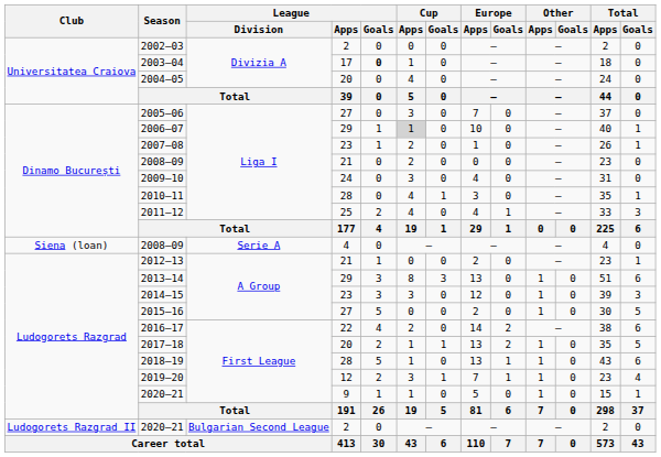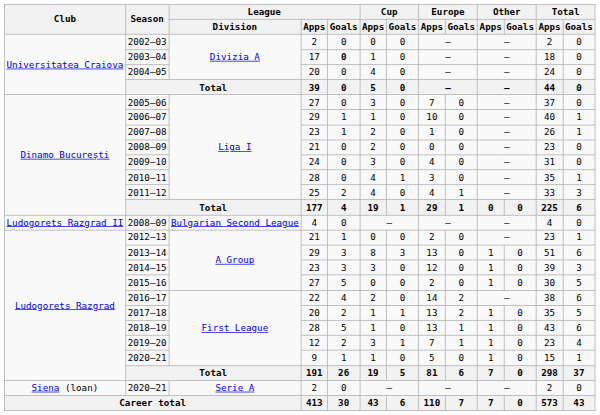 <table class="wikitable" style="text-align:center">
 <tr>
 <th rowspan="2">Club</th>
 <th rowspan="2">Season</th>
 <th colspan="3">League</th>
 <th colspan="2">Cup</th>
 <th colspan="2">Europe</th>
 <th colspan="2">Other</th>
 <th colspan="2">Total</th>
 </tr>
 <tr>
 <th>Division</th>
 <th>Apps</th>
 <th>Goals</th>
 <th>Apps</th>
 <th>Goals</th>
 <th>Apps</th>
 <th>Goals</th>
 <th>Apps</th>
 <th>Goals</th>
 <th>Apps</th>
 <th>Goals</th>
 </tr>
 <tr>
 <td rowspan="4"><a href='#'>Universitatea Craiova</a></td>
 <td>2002–03</td>
 <td rowspan="3"><a href='#'>Divizia A</a></td>
 <td>2</td>
 <td>0</td>
 <td>0</td>
 <td>0</td>
 <td colspan="2">–</td>
 <td colspan="2">–</td>
 <td>2</td>
 <td>0</td>
 </tr>
 <tr>
 <td>2003–04</td>
 <td>17</td>
 <td><strong>0</strong></td>
 <td>1</td>
 <td>0</td>
 <td colspan="2">–</td>
 <td colspan="2">–</td>
 <td>18</td>
 <td>0</td>
 </tr>
 <tr>
 <td>2004–05</td>
 <td>20</td>
 <td>0</td>
 <td>4</td>
 <td>0</td>
 <td colspan="2">–</td>
 <td colspan="2">–</td>
 <td>24</td>
 <td>0</td>
 </tr>
 <tr>
 <th colspan="2">Total</th>
 <th>39</th>
 <th>0</th>
 <th>5</th>
 <th>0</th>
 <th colspan="2">–</th>
 <th colspan="2">–</th>
 <th>44</th>
 <th>0</th>
 </tr>
 <tr>
 <td rowspan="8"><a href='#'>Dinamo București</a></td>
 <td>2005–06</td>
 <td rowspan="7"><a href='#'>Liga I</a></td>
 <td>27</td>
 <td>0</td>
 <td>3</td>
 <td>0</td>
 <td>7</td>
 <td>0</td>
 <td colspan="2">–</td>
 <td>37</td>
 <td>0</td>
 </tr>
 <tr>
 <td>2006–07</td>
 <td>29</td>
 <td>1</td>
-<td style="background: lightgrey;">1</td>
+<td>1</td>
 <td>0</td>
 <td>10</td>
 <td>0</td>
 <td colspan="2">–</td>
 <td>40</td>
 <td>1</td>
 </tr>
 <tr>
 <td>2007–08</td>
 <td>23</td>
 <td>1</td>
 <td>2</td>
 <td>0</td>
 <td>1</td>
 <td>0</td>
 <td colspan="2">–</td>
 <td>26</td>
 <td>1</td>
 </tr>
 <tr>
 <td>2008–09</td>
 <td>21</td>
 <td>0</td>
 <td>2</td>
 <td>0</td>
 <td>0</td>
 <td>0</td>
 <td colspan="2">–</td>
 <td>23</td>
 <td>0</td>
 </tr>
 <tr>
 <td>2009–10</td>
 <td>24</td>
 <td>0</td>
 <td>3</td>
 <td>0</td>
 <td>4</td>
 <td>0</td>
 <td colspan="2">–</td>
 <td>31</td>
 <td>0</td>
 </tr>
 <tr>
 <td>2010–11</td>
 <td>28</td>
 <td>0</td>
 <td>4</td>
 <td>1</td>
 <td>3</td>
 <td>0</td>
 <td colspan="2">–</td>
 <td>35</td>
 <td>1</td>
 </tr>
 <tr>
 <td>2011–12</td>
 <td>25</td>
 <td>2</td>
 <td>4</td>
 <td>0</td>
 <td>4</td>
 <td>1</td>
 <td colspan="2">–</td>
 <td>33</td>
 <td>3</td>
 </tr>
 <tr>
 <th colspan="2">Total</th>
 <th>177</th>
 <th>4</th>
 <th>19</th>
 <th>1</th>
 <th>29</th>
 <th>1</th>
 <th>0</th>
 <th>0</th>
 <th>225</th>
 <th>6</th>
 </tr>
 <tr>
-<td><a href='#'>Siena</a> (loan)</td>
+<td><a href='#'>Ludogorets Razgrad II</a></td>
 <td>2008–09</td>
-<td><a href='#'>Serie A</a></td>
+<td><a href='#'>Bulgarian Second League</a></td>
 <td>4</td>
 <td>0</td>
 <td colspan="2">–</td>
 <td colspan="2">–</td>
 <td colspan="2">–</td>
 <td>4</td>
 <td>0</td>
 </tr>
 <tr>
 <td rowspan="10"><a href='#'>Ludogorets Razgrad</a></td>
 <td>2012–13</td>
 <td rowspan="4"><a href='#'>A Group</a></td>
 <td>21</td>
 <td>1</td>
 <td>0</td>
 <td>0</td>
 <td>2</td>
 <td>0</td>
 <td colspan="2">–</td>
 <td>23</td>
 <td>1</td>
 </tr>
 <tr>
 <td>2013–14</td>
 <td>29</td>
 <td>3</td>
 <td>8</td>
 <td>3</td>
 <td>13</td>
 <td>0</td>
 <td>1</td>
 <td>0</td>
 <td>51</td>
 <td>6</td>
 </tr>
 <tr>
 <td>2014–15</td>
 <td>23</td>
 <td>3</td>
 <td>3</td>
 <td>0</td>
 <td>12</td>
 <td>0</td>
 <td>1</td>
 <td>0</td>
 <td>39</td>
 <td>3</td>
 </tr>
 <tr>
 <td>2015–16</td>
 <td>27</td>
 <td>5</td>
 <td>0</td>
 <td>0</td>
 <td>2</td>
 <td>0</td>
 <td>1</td>
 <td>0</td>
 <td>30</td>
 <td>5</td>
 </tr>
 <tr>
 <td>2016–17</td>
 <td rowspan="5"><a href='#'>First League</a></td>
 <td>22</td>
 <td>4</td>
 <td>2</td>
 <td>0</td>
 <td>14</td>
 <td>2</td>
 <td colspan="2">–</td>
 <td>38</td>
 <td>6</td>
 </tr>
 <tr>
 <td>2017–18</td>
 <td>20</td>
 <td>2</td>
 <td>1</td>
 <td>1</td>
 <td>13</td>
 <td>2</td>
 <td>1</td>
 <td>0</td>
 <td>35</td>
 <td>5</td>
 </tr>
 <tr>
 <td>2018–19</td>
 <td>28</td>
 <td>5</td>
 <td>1</td>
 <td>0</td>
 <td>13</td>
 <td>1</td>
 <td>1</td>
 <td>0</td>
 <td>43</td>
 <td>6</td>
 </tr>
 <tr>
 <td>2019–20</td>
 <td>12</td>
 <td>2</td>
 <td>3</td>
 <td>1</td>
 <td>7</td>
 <td>1</td>
 <td>1</td>
 <td>0</td>
 <td>23</td>
 <td>4</td>
 </tr>
 <tr>
 <td>2020–21</td>
 <td>9</td>
 <td>1</td>
 <td>1</td>
 <td>0</td>
 <td>5</td>
 <td>0</td>
 <td>1</td>
 <td>0</td>
 <td>15</td>
 <td>1</td>
 </tr>
 <tr>
 <th colspan="2">Total</th>
 <th>191</th>
 <th>26</th>
 <th>19</th>
 <th>5</th>
 <th>81</th>
 <th>6</th>
 <th>7</th>
 <th>0</th>
 <th>298</th>
 <th>37</th>
 </tr>
 <tr>
-<td><a href='#'>Ludogorets Razgrad II</a></td>
+<td><a href='#'>Siena</a> (loan)</td>
 <td>2020–21</td>
-<td><a href='#'>Bulgarian Second League</a></td>
+<td><a href='#'>Serie A</a></td>
 <td>2</td>
 <td>0</td>
 <td colspan="2">–</td>
 <td colspan="2">–</td>
 <td colspan="2">–</td>
 <td>2</td>
 <td>0</td>
 </tr>
 <tr>
 <th colspan="3">Career total</th>
 <th>413</th>
 <th>30</th>
 <th>43</th>
 <th>6</th>
 <th>110</th>
 <th>7</th>
 <th>7</th>
 <th>0</th>
 <th>573</th>
 <th>43</th>
 </tr>
 </table>
